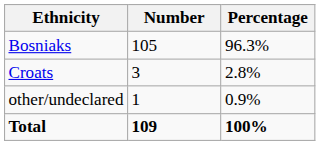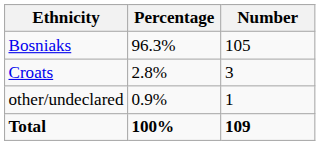 <table class="wikitable">
 <tr>
 <th width="100px">Ethnicity</th>
+<th width="80px">Percentage</th>
 <th width="80px">Number</th>
-<th width="80px">Percentage</th>
 </tr>
 <tr>
 <td><a href='#'>Bosniaks</a></td>
+<td>96.3%</td>
 <td>105</td>
-<td>96.3%</td>
 </tr>
 <tr>
 <td><a href='#'>Croats</a></td>
+<td>2.8%</td>
 <td>3</td>
-<td>2.8%</td>
 </tr>
 <tr>
 <td>other/undeclared</td>
+<td>0.9%</td>
 <td>1</td>
-<td>0.9%</td>
 </tr>
 <tr>
 <td><strong>Total</strong></td>
+<td><strong>100%</strong></td>
 <td><strong>109</strong></td>
-<td><strong>100%</strong></td>
 </tr>
 </table>
